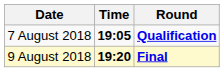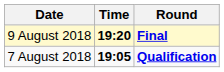 <table class="wikitable">
 <tr>
 <th>Date</th>
 <th>Time</th>
 <th>Round</th>
 </tr>
+<tr style=background:lemonchiffon>
+<td>9 August 2018</td>
+<td><strong>19:20</strong></td>
+<td><strong><a href='#'>Final</a></strong></td>
+</tr>
 <tr>
 <td>7 August 2018</td>
 <td><strong>19:05</strong></td>
 <td><strong><a href='#'>Qualification</a></strong></td>
 </tr>
-<tr style=background:lemonchiffon>
-<td>9 August 2018</td>
-<td><strong>19:20</strong></td>
-<td><strong><a href='#'>Final</a></strong></td>
-</tr>
 </table>
